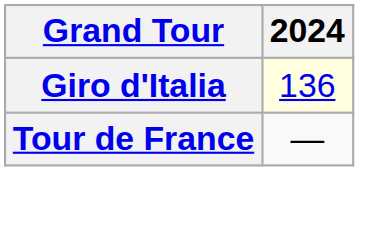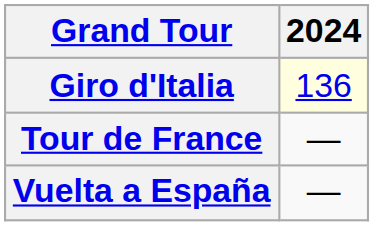 <table class="wikitable plainrowheaders">
 <tr>
 <th scope="col"><a href='#'>Grand Tour</a></th>
 <th scope="col">2024</th>
 </tr>
 <tr style="text-align:center;">
 <th scope="row"> <a href='#'>Giro d'Italia</a></th>
 <td style="background: lightyellow;"><a href='#'>136</a></td>
 </tr>
 <tr style="text-align:center;">
 <th scope="row"> <a href='#'>Tour de France</a></th>
 <td>—</td>
 </tr>
+<tr style="text-align:center;">
+<th scope="row"> <a href='#'>Vuelta a España</a></th>
+<td>—</td>
+</tr>
 </table>
